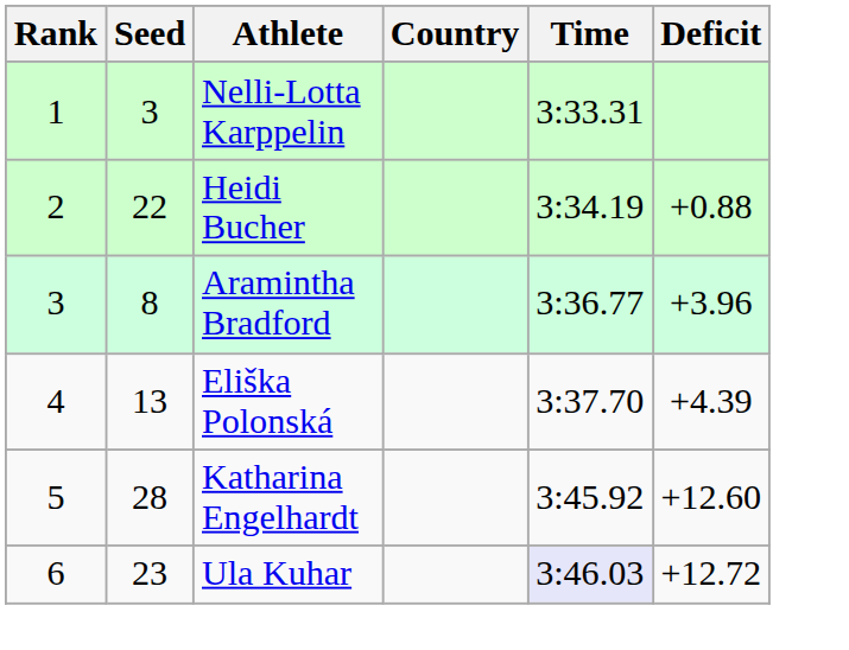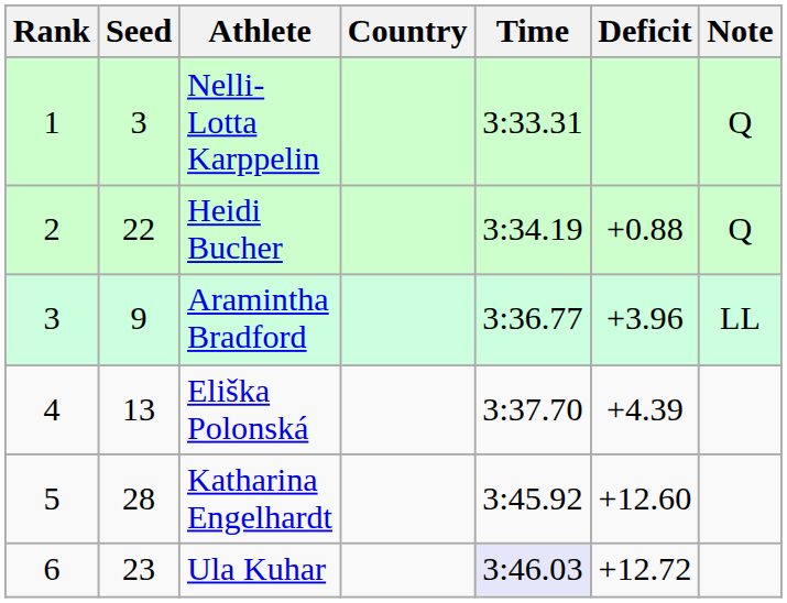 <table class="wikitable sortable" style="text-align:center" width=55%>
 <tr>
 <th>Rank</th>
 <th>Seed</th>
 <th>Athlete</th>
 <th>Country</th>
 <th>Time</th>
 <th>Deficit</th>
+<th>Note</th>
 </tr>
 <tr bgcolor=ccffcc>
 <td>1</td>
 <td>3</td>
 <td align=left><a href='#'>Nelli-Lotta Karppelin</a></td>
 <td align=left></td>
 <td>3:33.31</td>
 <td></td>
+<td>Q</td>
 </tr>
 <tr bgcolor=ccffcc>
 <td>2</td>
 <td>22</td>
 <td align=left><a href='#'>Heidi Bucher</a></td>
 <td align=left></td>
 <td>3:34.19</td>
 <td>+0.88</td>
+<td>Q</td>
 </tr>
 <tr bgcolor=ccffdd>
 <td>3</td>
-<td>8</td>
+<td>9</td>
 <td align=left><a href='#'>Aramintha Bradford</a></td>
 <td align=left></td>
 <td>3:36.77</td>
 <td>+3.96</td>
+<td>LL</td>
 </tr>
 <tr>
 <td>4</td>
 <td>13</td>
 <td align=left><a href='#'>Eliška Polonská</a></td>
 <td align=left></td>
 <td>3:37.70</td>
 <td>+4.39</td>
+<td></td>
 </tr>
 <tr>
 <td>5</td>
 <td>28</td>
 <td align=left><a href='#'>Katharina Engelhardt</a></td>
 <td align=left></td>
 <td>3:45.92</td>
 <td>+12.60</td>
+<td></td>
 </tr>
 <tr>
 <td>6</td>
 <td>23</td>
 <td align=left><a href='#'>Ula Kuhar</a></td>
 <td align=left></td>
 <td style="background: lavender;">3:46.03</td>
 <td>+12.72</td>
+<td></td>
 </tr>
 </table>
